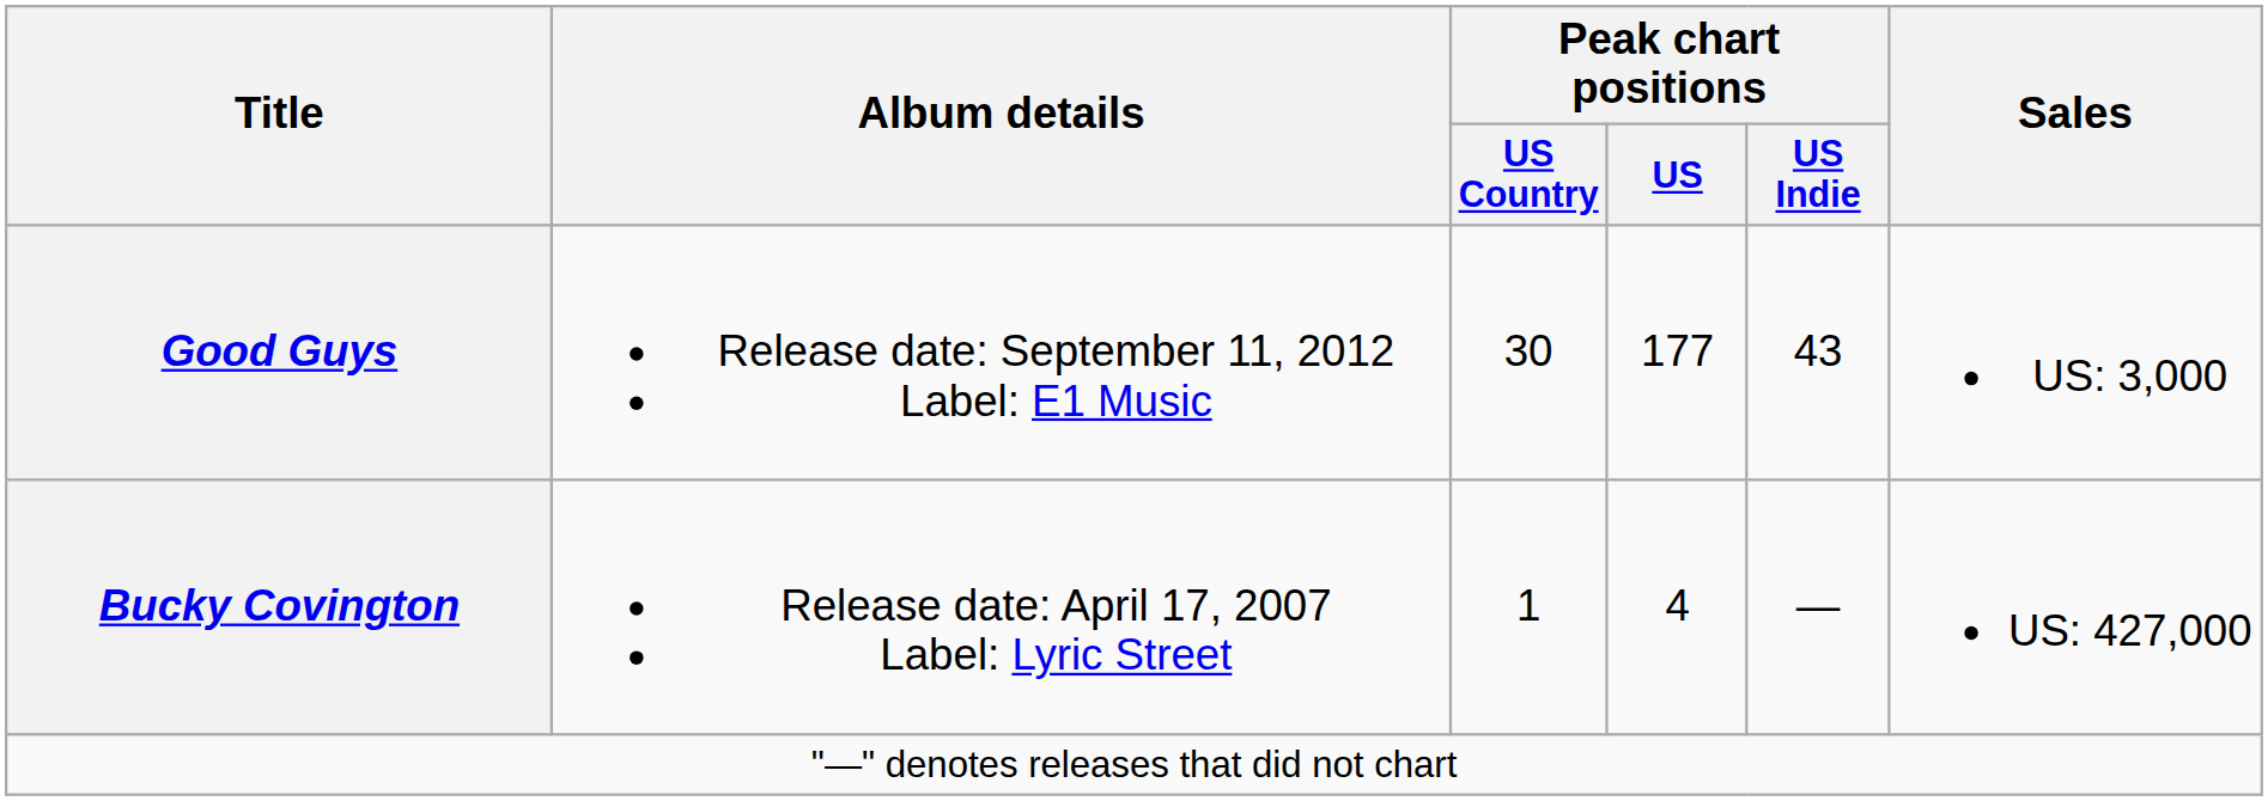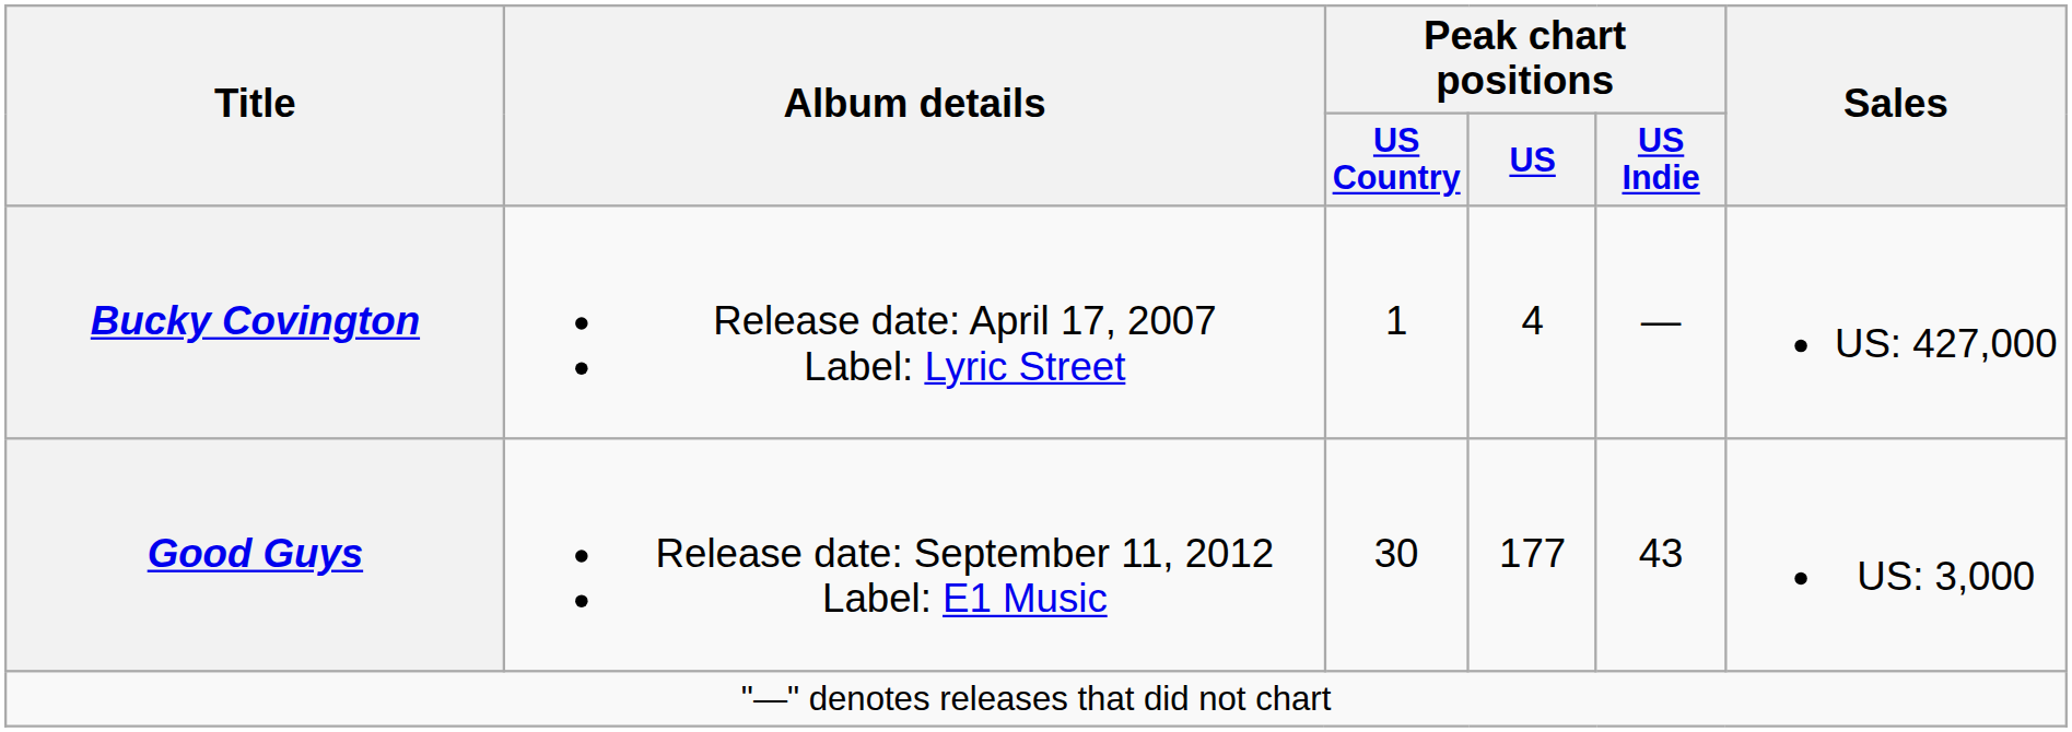 <table class="wikitable plainrowheaders" style="text-align:center;">
 <tr>
 <th rowspan="2" style="width:12em;">Title</th>
 <th rowspan="2" style="width:20em;">Album details</th>
 <th colspan="3">Peak chart positions</th>
 <th rowspan="2">Sales</th>
 </tr>
 <tr style="font-size:smaller;">
 <th width="45"><a href='#'>US Country</a><br></th>
 <th width="45"><a href='#'>US</a><br></th>
 <th width="45"><a href='#'>US<br>Indie</a><br></th>
 </tr>
 <tr>
+<th scope="row"><em><a href='#'>Bucky Covington</a></em></th>
+<td><br><ul><li>Release date: April 17, 2007</li><li>Label: <a href='#'>Lyric Street</a></li></ul></td>
+<td>1</td>
+<td>4</td>
+<td>—</td>
+<td align="left"><br><ul><li>US: 427,000</li></ul></td>
+</tr>
+<tr>
 <th scope="row"><em><a href='#'>Good Guys</a></em></th>
 <td><br><ul><li>Release date: September 11, 2012</li><li>Label: <a href='#'>E1 Music</a></li></ul></td>
 <td>30</td>
 <td>177</td>
 <td>43</td>
 <td><br><ul><li>US: 3,000</li></ul></td>
 </tr>
 <tr>
-<th scope="row"><em><a href='#'>Bucky Covington</a></em></th>
-<td><br><ul><li>Release date: April 17, 2007</li><li>Label: <a href='#'>Lyric Street</a></li></ul></td>
-<td>1</td>
-<td>4</td>
-<td>—</td>
-<td align="left"><br><ul><li>US: 427,000</li></ul></td>
-</tr>
-<tr>
 <td colspan="6" style="font-size:85%">"—" denotes releases that did not chart</td>
 </tr>
 </table>
